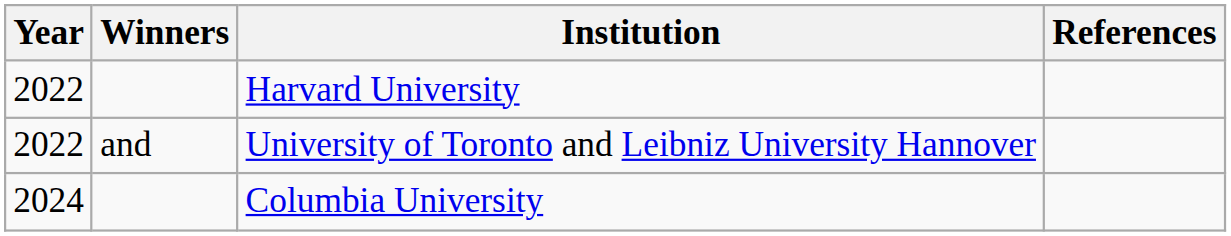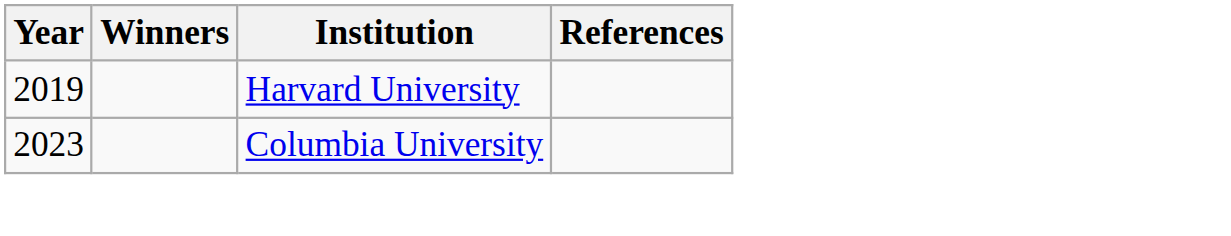 <table class="wikitable">
 <tr>
 <th>Year</th>
 <th>Winners</th>
 <th>Institution</th>
 <th>References</th>
 </tr>
 <tr>
-<td>2022</td>
+<td>2019</td>
 <td></td>
 <td><a href='#'>Harvard University</a></td>
 <td></td>
 </tr>
 <tr>
-<td>2022</td>
-<td> and </td>
-<td><a href='#'>University of Toronto</a> and <a href='#'>Leibniz University Hannover</a></td>
-<td></td>
-</tr>
-<tr>
-<td>2024</td>
+<td>2023</td>
 <td></td>
 <td><a href='#'>Columbia University</a></td>
 <td></td>
 </tr>
 </table>
